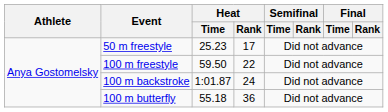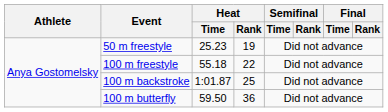 <table class=wikitable style="font-size:90%">
 <tr>
 <th rowspan="2">Athlete</th>
 <th rowspan="2">Event</th>
 <th colspan="2">Heat</th>
 <th colspan="2">Semifinal</th>
 <th colspan="2">Final</th>
 </tr>
 <tr style="font-size:95%">
 <th>Time</th>
 <th>Rank</th>
 <th>Time</th>
 <th>Rank</th>
 <th>Time</th>
 <th>Rank</th>
 </tr>
 <tr align=center>
 <td align=left rowspan=4><a href='#'>Anya Gostomelsky</a></td>
 <td align=left><a href='#'>50 m freestyle</a></td>
 <td>25.23</td>
-<td>17</td>
+<td>19</td>
 <td colspan=4>Did not advance</td>
 </tr>
 <tr align=center>
 <td align=left><a href='#'>100 m freestyle</a></td>
-<td>59.50</td>
+<td>55.18</td>
 <td>22</td>
 <td colspan=4>Did not advance</td>
 </tr>
 <tr align=center>
 <td align=left><a href='#'>100 m backstroke</a></td>
 <td>1:01.87</td>
-<td>24</td>
+<td>25</td>
 <td colspan=4>Did not advance</td>
 </tr>
 <tr align=center>
 <td align=left><a href='#'>100 m butterfly</a></td>
-<td>55.18</td>
+<td>59.50</td>
 <td>36</td>
 <td colspan=4>Did not advance</td>
 </tr>
 </table>
